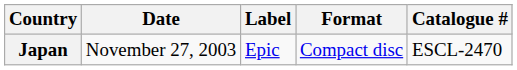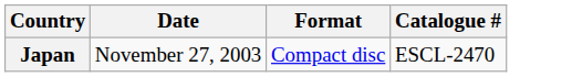 <table class="wikitable plainrowheaders">
 <tr>
 <th>Country</th>
 <th>Date</th>
-<th>Label</th>
 <th>Format</th>
 <th>Catalogue #</th>
 </tr>
 <tr>
 <th scope="row">Japan</th>
 <td>November 27, 2003</td>
-<td><a href='#'>Epic</a></td>
 <td><a href='#'>Compact disc</a></td>
 <td>ESCL-2470</td>
 </tr>
 </table>
